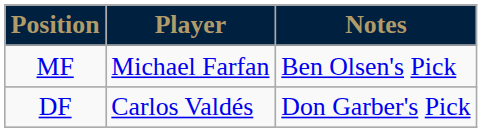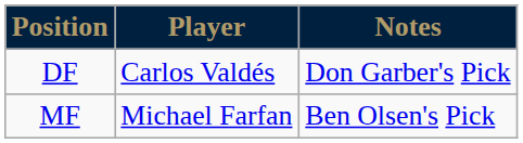 <table class=wikitable>
 <tr>
 <th style="background:#002040; color:#B19B69; text-align:center;">Position</th>
 <th style="background:#002040; color:#B19B69; text-align:center;">Player</th>
 <th style="background:#002040; color:#B19B69; text-align:center;">Notes</th>
 </tr>
 <tr>
+<td align=center><a href='#'>DF</a></td>
+<td> <a href='#'>Carlos Valdés</a></td>
+<td><a href='#'>Don Garber's</a> <a href='#'>Pick</a></td>
+</tr>
+<tr>
 <td align=center><a href='#'>MF</a></td>
 <td> <a href='#'>Michael Farfan</a></td>
 <td><a href='#'>Ben Olsen's</a> <a href='#'>Pick</a></td>
 </tr>
-<tr>
-<td align=center><a href='#'>DF</a></td>
-<td> <a href='#'>Carlos Valdés</a></td>
-<td><a href='#'>Don Garber's</a> <a href='#'>Pick</a></td>
-</tr>
 </table>
